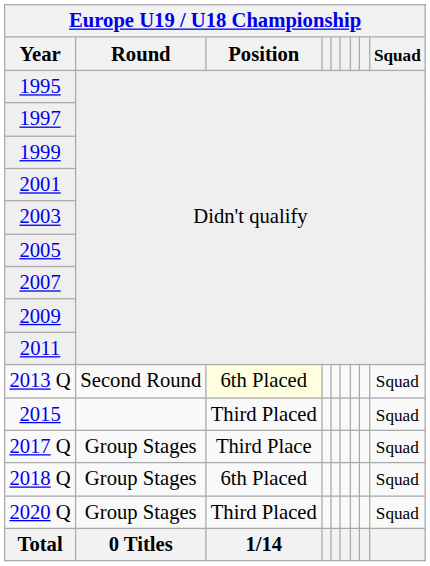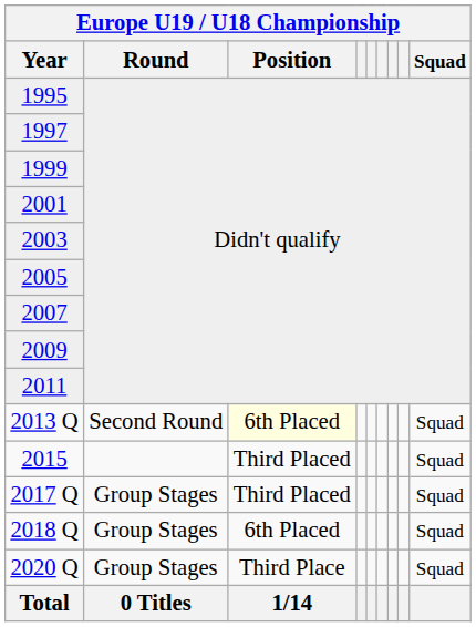 <table class="wikitable" style="text-align: center;">
 <tr>
 <th colspan=9><a href='#'>Europe U19 / U18 Championship</a></th>
 </tr>
 <tr>
 <th>Year</th>
 <th>Round</th>
 <th>Position</th>
 <th></th>
 <th></th>
 <th></th>
 <th></th>
 <th></th>
 <th><small>Squad</small></th>
 </tr>
 <tr bgcolor="efefef">
 <td> <a href='#'>1995</a></td>
 <td colspan=9 rowspan=9>Didn't qualify</td>
 </tr>
 <tr bgcolor="efefef">
 <td> <a href='#'>1997</a></td>
 </tr>
 <tr bgcolor="efefef">
 <td> <a href='#'>1999</a></td>
 </tr>
 <tr bgcolor="efefef">
 <td> <a href='#'>2001</a></td>
 </tr>
 <tr bgcolor="efefef">
 <td> <a href='#'>2003</a></td>
 </tr>
 <tr bgcolor="efefef">
 <td> <a href='#'>2005</a></td>
 </tr>
 <tr bgcolor="efefef">
 <td> <a href='#'>2007</a></td>
 </tr>
 <tr bgcolor="efefef">
 <td> <a href='#'>2009</a></td>
 </tr>
 <tr bgcolor="efefef">
 <td> <a href='#'>2011</a></td>
 </tr>
 <tr>
 <td><a href='#'>2013</a> Q</td>
 <td>Second Round</td>
 <td style="background: lightyellow;">6th Placed</td>
 <td></td>
 <td></td>
 <td></td>
 <td></td>
 <td></td>
 <td><small> Squad </small></td>
 </tr>
 <tr>
 <td> <a href='#'>2015</a></td>
 <td></td>
 <td>Third Placed</td>
 <td></td>
 <td></td>
 <td></td>
 <td></td>
 <td></td>
 <td><small> Squad </small></td>
 </tr>
 <tr bgcolor=>
 <td><a href='#'>2017</a> Q</td>
 <td>Group Stages</td>
-<td>Third Place</td>
+<td>Third Placed</td>
 <td></td>
 <td></td>
 <td></td>
 <td></td>
 <td></td>
 <td><small> Squad </small></td>
 </tr>
 <tr bgcolor=>
 <td><a href='#'>2018</a> Q</td>
 <td>Group Stages</td>
 <td>6th Placed</td>
 <td></td>
 <td></td>
 <td></td>
 <td></td>
 <td></td>
 <td><small> Squad </small></td>
 </tr>
 <tr bgcolor=>
 <td><a href='#'>2020</a> Q</td>
 <td>Group Stages</td>
-<td>Third Placed</td>
+<td>Third Place</td>
 <td></td>
 <td></td>
 <td></td>
 <td></td>
 <td></td>
 <td><small> Squad </small></td>
 </tr>
 <tr>
 <th>Total</th>
 <th>0 Titles</th>
 <th>1/14</th>
 <th></th>
 <th></th>
 <th></th>
 <th></th>
 <th></th>
 <th></th>
 </tr>
 </table>
